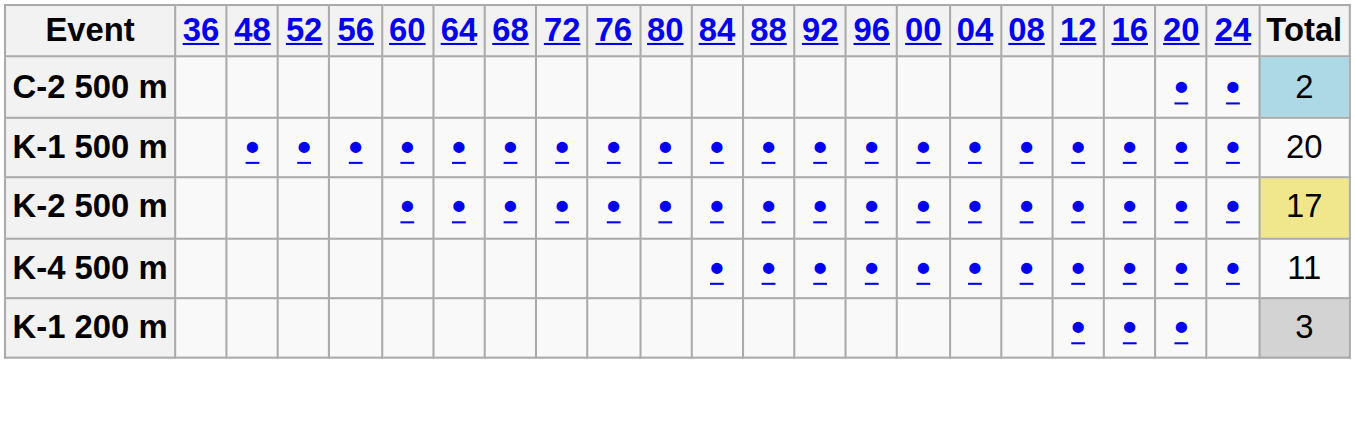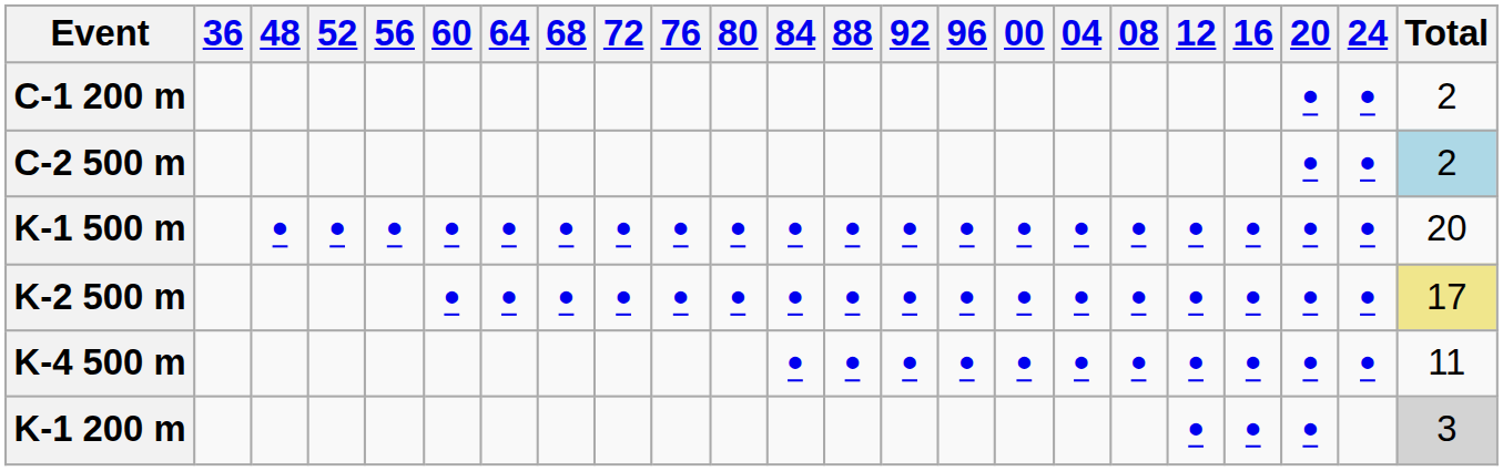 <table class="wikitable plainrowheaders sticky-header" style="text-align:center;">
 <tr>
 <th scope="col">Event</th>
 <th><a href='#'>36</a></th>
 <th scope="col"><a href='#'>48</a></th>
 <th scope="col"><a href='#'>52</a></th>
 <th scope="col"><a href='#'>56</a></th>
 <th scope="col"><a href='#'>60</a></th>
 <th scope="col"><a href='#'>64</a></th>
 <th scope="col"><a href='#'>68</a></th>
 <th scope="col"><a href='#'>72</a></th>
 <th scope="col"><a href='#'>76</a></th>
 <th scope="col"><a href='#'>80</a></th>
 <th scope="col"><a href='#'>84</a></th>
 <th scope="col"><a href='#'>88</a></th>
 <th scope="col"><a href='#'>92</a></th>
 <th scope="col"><a href='#'>96</a></th>
 <th scope="col"><a href='#'>00</a></th>
 <th scope="col"><a href='#'>04</a></th>
 <th scope="col"><a href='#'>08</a></th>
 <th scope="col"><a href='#'>12</a></th>
 <th scope="col"><a href='#'>16</a></th>
 <th scope="col"><a href='#'>20</a></th>
 <th scope="col"><a href='#'>24</a></th>
 <th scope="col">Total</th>
+</tr>
+<tr>
+<th scope="row">C-1 200 m</th>
+<td></td>
+<td></td>
+<td></td>
+<td></td>
+<td></td>
+<td></td>
+<td></td>
+<td></td>
+<td></td>
+<td></td>
+<td></td>
+<td></td>
+<td></td>
+<td></td>
+<td></td>
+<td></td>
+<td></td>
+<td></td>
+<td></td>
+<td><big><strong><a href='#'>•</a></strong></big></td>
+<td><big><strong><a href='#'>•</a></strong></big></td>
+<td>2</td>
 </tr>
 <tr>
 <th scope="row">C-2 500 m</th>
 <td></td>
 <td></td>
 <td></td>
 <td></td>
 <td></td>
 <td></td>
 <td></td>
 <td></td>
 <td></td>
 <td></td>
 <td></td>
 <td></td>
 <td></td>
 <td></td>
 <td></td>
 <td></td>
 <td></td>
 <td></td>
 <td></td>
 <td><big><strong><a href='#'>•</a></strong></big></td>
 <td><big><strong><a href='#'>•</a></strong></big></td>
 <td style="background: lightblue;">2</td>
 </tr>
 <tr>
 <th scope="row">K-1 500 m</th>
 <td></td>
 <td><big><strong><a href='#'>•</a></strong></big></td>
 <td><big><strong><a href='#'>•</a></strong></big></td>
 <td><big><strong><a href='#'>•</a></strong></big></td>
 <td><big><strong><a href='#'>•</a></strong></big></td>
 <td><big><strong><a href='#'>•</a></strong></big></td>
 <td><big><strong><a href='#'>•</a></strong></big></td>
 <td><big><strong><a href='#'>•</a></strong></big></td>
 <td><big><strong><a href='#'>•</a></strong></big></td>
 <td><big><strong><a href='#'>•</a></strong></big></td>
 <td><big><strong><a href='#'>•</a></strong></big></td>
 <td><big><strong><a href='#'>•</a></strong></big></td>
 <td><big><strong><a href='#'>•</a></strong></big></td>
 <td><big><strong><a href='#'>•</a></strong></big></td>
 <td><big><strong><a href='#'>•</a></strong></big></td>
 <td><big><strong><a href='#'>•</a></strong></big></td>
 <td><big><strong><a href='#'>•</a></strong></big></td>
 <td><big><strong><a href='#'>•</a></strong></big></td>
 <td><big><strong><a href='#'>•</a></strong></big></td>
 <td><big><strong><a href='#'>•</a></strong></big></td>
 <td><big><strong><a href='#'>•</a></strong></big></td>
 <td>20</td>
 </tr>
 <tr>
 <th scope="row">K-2 500 m</th>
 <td></td>
 <td></td>
 <td></td>
 <td></td>
 <td><big><strong><a href='#'>•</a></strong></big></td>
 <td><big><strong><a href='#'>•</a></strong></big></td>
 <td><big><strong><a href='#'>•</a></strong></big></td>
 <td><big><strong><a href='#'>•</a></strong></big></td>
 <td><big><strong><a href='#'>•</a></strong></big></td>
 <td><big><strong><a href='#'>•</a></strong></big></td>
 <td><big><strong><a href='#'>•</a></strong></big></td>
 <td><big><strong><a href='#'>•</a></strong></big></td>
 <td><big><strong><a href='#'>•</a></strong></big></td>
 <td><big><strong><a href='#'>•</a></strong></big></td>
 <td><big><strong><a href='#'>•</a></strong></big></td>
 <td><big><strong><a href='#'>•</a></strong></big></td>
 <td><big><strong><a href='#'>•</a></strong></big></td>
 <td><big><strong><a href='#'>•</a></strong></big></td>
 <td><big><strong><a href='#'>•</a></strong></big></td>
 <td><big><strong><a href='#'>•</a></strong></big></td>
 <td><big><strong><a href='#'>•</a></strong></big></td>
 <td style="background: khaki;">17</td>
 </tr>
 <tr>
 <th scope="row">K-4 500 m</th>
 <td></td>
 <td></td>
 <td></td>
 <td></td>
 <td></td>
 <td></td>
 <td></td>
 <td></td>
 <td></td>
 <td></td>
 <td><big><strong><a href='#'>•</a></strong></big></td>
 <td><big><strong><a href='#'>•</a></strong></big></td>
 <td><big><strong><a href='#'>•</a></strong></big></td>
 <td><big><strong><a href='#'>•</a></strong></big></td>
 <td><big><strong><a href='#'>•</a></strong></big></td>
 <td><big><strong><a href='#'>•</a></strong></big></td>
 <td><big><strong><a href='#'>•</a></strong></big></td>
 <td><big><strong><a href='#'>•</a></strong></big></td>
 <td><big><strong><a href='#'>•</a></strong></big></td>
 <td><big><strong><a href='#'>•</a></strong></big></td>
 <td><big><strong><a href='#'>•</a></strong></big></td>
 <td>11</td>
 </tr>
 <tr>
 <th scope="row">K-1 200 m</th>
 <td></td>
 <td></td>
 <td></td>
 <td></td>
 <td></td>
 <td></td>
 <td></td>
 <td></td>
 <td></td>
 <td></td>
 <td></td>
 <td></td>
 <td></td>
 <td></td>
 <td></td>
 <td></td>
 <td></td>
 <td><big><strong><a href='#'>•</a></strong></big></td>
 <td><big><strong><a href='#'>•</a></strong></big></td>
 <td><big><strong><a href='#'>•</a></strong></big></td>
 <td></td>
 <td style="background: lightgrey;">3</td>
 </tr>
 </table>
